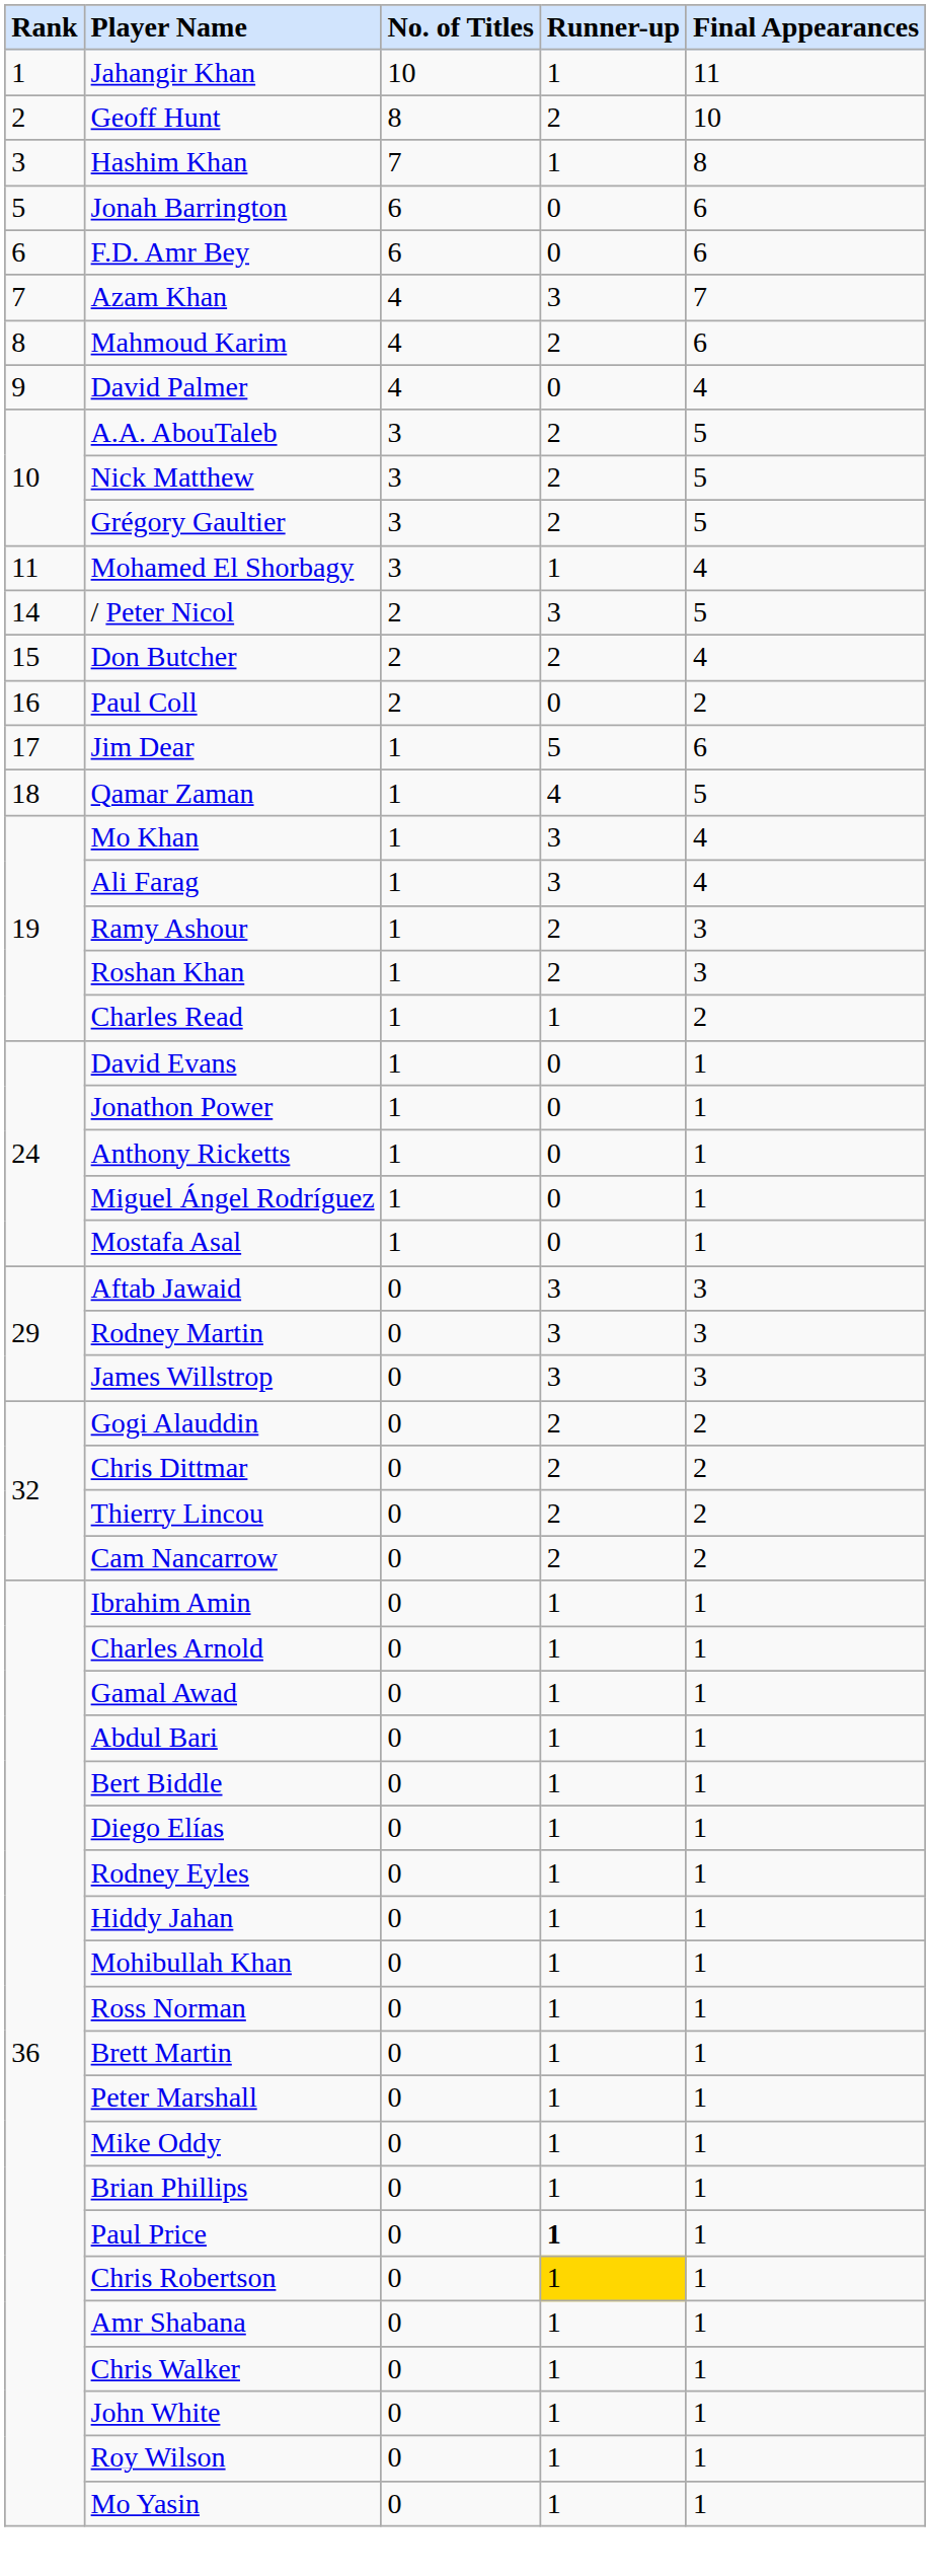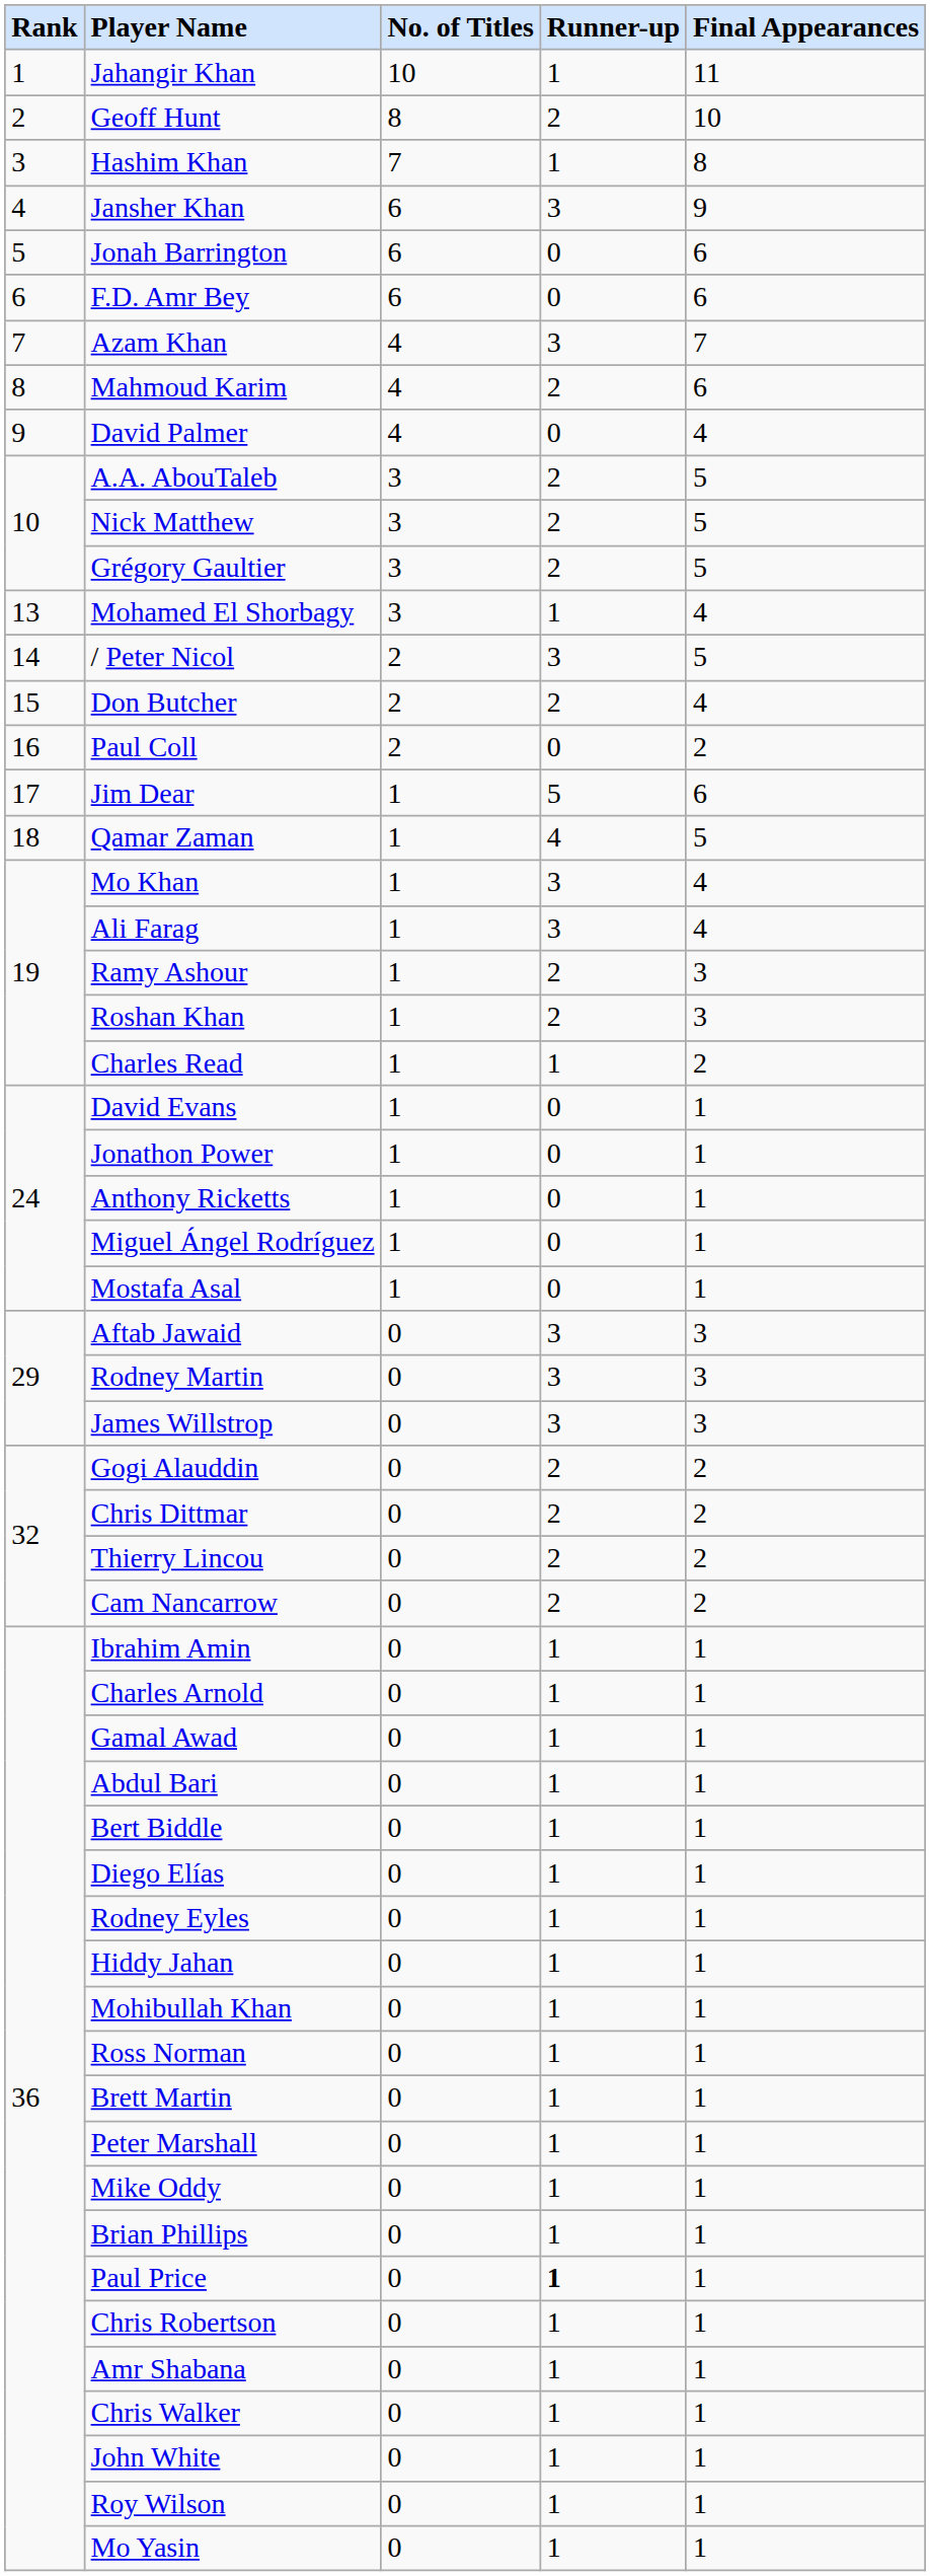 <table class="sortable wikitable" style="border:#435877 solid 1px; border-collapse: collapse;">
 <tr bgcolor="#d1e4fd">
 <td><strong>Rank</strong></td>
 <td><strong>Player Name</strong></td>
 <td><strong>No. of Titles</strong></td>
 <td><strong>Runner-up</strong></td>
 <td><strong>Final Appearances</strong></td>
 </tr>
 <tr>
 <td>1</td>
 <td> <a href='#'>Jahangir Khan</a></td>
 <td>10</td>
 <td>1</td>
 <td>11</td>
 </tr>
 <tr>
 <td>2</td>
 <td> <a href='#'>Geoff Hunt</a></td>
 <td>8</td>
 <td>2</td>
 <td>10</td>
 </tr>
 <tr>
 <td>3</td>
 <td> <a href='#'>Hashim Khan</a></td>
 <td>7</td>
 <td>1</td>
 <td>8</td>
+</tr>
+<tr>
+<td>4</td>
+<td> <a href='#'>Jansher Khan</a></td>
+<td>6</td>
+<td>3</td>
+<td>9</td>
 </tr>
 <tr>
 <td>5</td>
 <td> <a href='#'>Jonah Barrington</a></td>
 <td>6</td>
 <td>0</td>
 <td>6</td>
 </tr>
 <tr>
 <td>6</td>
 <td> <a href='#'>F.D. Amr Bey</a></td>
 <td>6</td>
 <td>0</td>
 <td>6</td>
 </tr>
 <tr>
 <td>7</td>
 <td> <a href='#'>Azam Khan</a></td>
 <td>4</td>
 <td>3</td>
 <td>7</td>
 </tr>
 <tr>
 <td>8</td>
 <td> <a href='#'>Mahmoud Karim</a></td>
 <td>4</td>
 <td>2</td>
 <td>6</td>
 </tr>
 <tr>
 <td>9</td>
 <td> <a href='#'>David Palmer</a></td>
 <td>4</td>
 <td>0</td>
 <td>4</td>
 </tr>
 <tr>
 <td rowspan=3>10</td>
 <td> <a href='#'>A.A. AbouTaleb</a></td>
 <td>3</td>
 <td>2</td>
 <td>5</td>
 </tr>
 <tr>
 <td> <a href='#'>Nick Matthew</a></td>
 <td>3</td>
 <td>2</td>
 <td>5</td>
 </tr>
 <tr>
 <td> <a href='#'>Grégory Gaultier</a></td>
 <td>3</td>
 <td>2</td>
 <td>5</td>
 </tr>
 <tr>
-<td>11</td>
+<td>13</td>
 <td> <a href='#'>Mohamed El Shorbagy</a></td>
 <td>3</td>
 <td>1</td>
 <td>4</td>
 </tr>
 <tr>
 <td>14</td>
 <td> /  <a href='#'>Peter Nicol</a></td>
 <td>2</td>
 <td>3</td>
 <td>5</td>
 </tr>
 <tr>
 <td>15</td>
 <td> <a href='#'>Don Butcher</a></td>
 <td>2</td>
 <td>2</td>
 <td>4</td>
 </tr>
 <tr>
 <td>16</td>
 <td> <a href='#'>Paul Coll</a></td>
 <td>2</td>
 <td>0</td>
 <td>2</td>
 </tr>
 <tr>
 <td>17</td>
 <td> <a href='#'>Jim Dear</a></td>
 <td>1</td>
 <td>5</td>
 <td>6</td>
 </tr>
 <tr>
 <td>18</td>
 <td> <a href='#'>Qamar Zaman</a></td>
 <td>1</td>
 <td>4</td>
 <td>5</td>
 </tr>
 <tr>
 <td rowspan=5>19</td>
 <td> <a href='#'>Mo Khan</a></td>
 <td>1</td>
 <td>3</td>
 <td>4</td>
 </tr>
 <tr>
 <td> <a href='#'>Ali Farag</a></td>
 <td>1</td>
 <td>3</td>
 <td>4</td>
 </tr>
 <tr>
 <td> <a href='#'>Ramy Ashour</a></td>
 <td>1</td>
 <td>2</td>
 <td>3</td>
 </tr>
 <tr>
 <td> <a href='#'>Roshan Khan</a></td>
 <td>1</td>
 <td>2</td>
 <td>3</td>
 </tr>
 <tr>
 <td> <a href='#'>Charles Read</a></td>
 <td>1</td>
 <td>1</td>
 <td>2</td>
 </tr>
 <tr>
 <td rowspan="5">24</td>
 <td> <a href='#'>David Evans</a></td>
 <td>1</td>
 <td>0</td>
 <td>1</td>
 </tr>
 <tr>
 <td> <a href='#'>Jonathon Power</a></td>
 <td>1</td>
 <td>0</td>
 <td>1</td>
 </tr>
 <tr>
 <td> <a href='#'>Anthony Ricketts</a></td>
 <td>1</td>
 <td>0</td>
 <td>1</td>
 </tr>
 <tr>
 <td> <a href='#'>Miguel Ángel Rodríguez</a></td>
 <td>1</td>
 <td>0</td>
 <td>1</td>
 </tr>
 <tr>
 <td> <a href='#'>Mostafa Asal</a></td>
 <td>1</td>
 <td>0</td>
 <td>1</td>
 </tr>
 <tr>
 <td rowspan=3>29</td>
 <td> <a href='#'>Aftab Jawaid</a></td>
 <td>0</td>
 <td>3</td>
 <td>3</td>
 </tr>
 <tr>
 <td> <a href='#'>Rodney Martin</a></td>
 <td>0</td>
 <td>3</td>
 <td>3</td>
 </tr>
 <tr>
 <td> <a href='#'>James Willstrop</a></td>
 <td>0</td>
 <td>3</td>
 <td>3</td>
 </tr>
 <tr>
 <td rowspan=4>32</td>
 <td> <a href='#'>Gogi Alauddin</a></td>
 <td>0</td>
 <td>2</td>
 <td>2</td>
 </tr>
 <tr>
 <td> <a href='#'>Chris Dittmar</a></td>
 <td>0</td>
 <td>2</td>
 <td>2</td>
 </tr>
 <tr>
 <td> <a href='#'>Thierry Lincou</a></td>
 <td>0</td>
 <td>2</td>
 <td>2</td>
 </tr>
 <tr>
 <td> <a href='#'>Cam Nancarrow</a></td>
 <td>0</td>
 <td>2</td>
 <td>2</td>
 </tr>
 <tr>
 <td rowspan=21>36</td>
 <td> <a href='#'>Ibrahim Amin</a></td>
 <td>0</td>
 <td>1</td>
 <td>1</td>
 </tr>
 <tr>
 <td> <a href='#'>Charles Arnold</a></td>
 <td>0</td>
 <td>1</td>
 <td>1</td>
 </tr>
 <tr>
 <td> <a href='#'>Gamal Awad</a></td>
 <td>0</td>
 <td>1</td>
 <td>1</td>
 </tr>
 <tr>
 <td> <a href='#'>Abdul Bari</a></td>
 <td>0</td>
 <td>1</td>
 <td>1</td>
 </tr>
 <tr>
 <td> <a href='#'>Bert Biddle</a></td>
 <td>0</td>
 <td>1</td>
 <td>1</td>
 </tr>
 <tr>
 <td> <a href='#'>Diego Elías</a></td>
 <td>0</td>
 <td>1</td>
 <td>1</td>
 </tr>
 <tr>
 <td> <a href='#'>Rodney Eyles</a></td>
 <td>0</td>
 <td>1</td>
 <td>1</td>
 </tr>
 <tr>
 <td> <a href='#'>Hiddy Jahan</a></td>
 <td>0</td>
 <td>1</td>
 <td>1</td>
 </tr>
 <tr>
 <td> <a href='#'>Mohibullah Khan</a></td>
 <td>0</td>
 <td>1</td>
 <td>1</td>
 </tr>
 <tr>
 <td> <a href='#'>Ross Norman</a></td>
 <td>0</td>
 <td>1</td>
 <td>1</td>
 </tr>
 <tr>
 <td> <a href='#'>Brett Martin</a></td>
 <td>0</td>
 <td>1</td>
 <td>1</td>
 </tr>
 <tr>
 <td> <a href='#'>Peter Marshall</a></td>
 <td>0</td>
 <td>1</td>
 <td>1</td>
 </tr>
 <tr>
 <td> <a href='#'>Mike Oddy</a></td>
 <td>0</td>
 <td>1</td>
 <td>1</td>
 </tr>
 <tr>
 <td> <a href='#'>Brian Phillips</a></td>
 <td>0</td>
 <td>1</td>
 <td>1</td>
 </tr>
 <tr>
 <td> <a href='#'>Paul Price</a></td>
 <td>0</td>
 <td><strong>1</strong></td>
 <td>1</td>
 </tr>
 <tr>
 <td> <a href='#'>Chris Robertson</a></td>
 <td>0</td>
-<td style="background: gold;">1</td>
+<td>1</td>
 <td>1</td>
 </tr>
 <tr>
 <td> <a href='#'>Amr Shabana</a></td>
 <td>0</td>
 <td>1</td>
 <td>1</td>
 </tr>
 <tr>
 <td> <a href='#'>Chris Walker</a></td>
 <td>0</td>
 <td>1</td>
 <td>1</td>
 </tr>
 <tr>
 <td> <a href='#'>John White</a></td>
 <td>0</td>
 <td>1</td>
 <td>1</td>
 </tr>
 <tr>
 <td> <a href='#'>Roy Wilson</a></td>
 <td>0</td>
 <td>1</td>
 <td>1</td>
 </tr>
 <tr>
 <td> <a href='#'>Mo Yasin</a></td>
 <td>0</td>
 <td>1</td>
 <td>1</td>
 </tr>
 </table>
